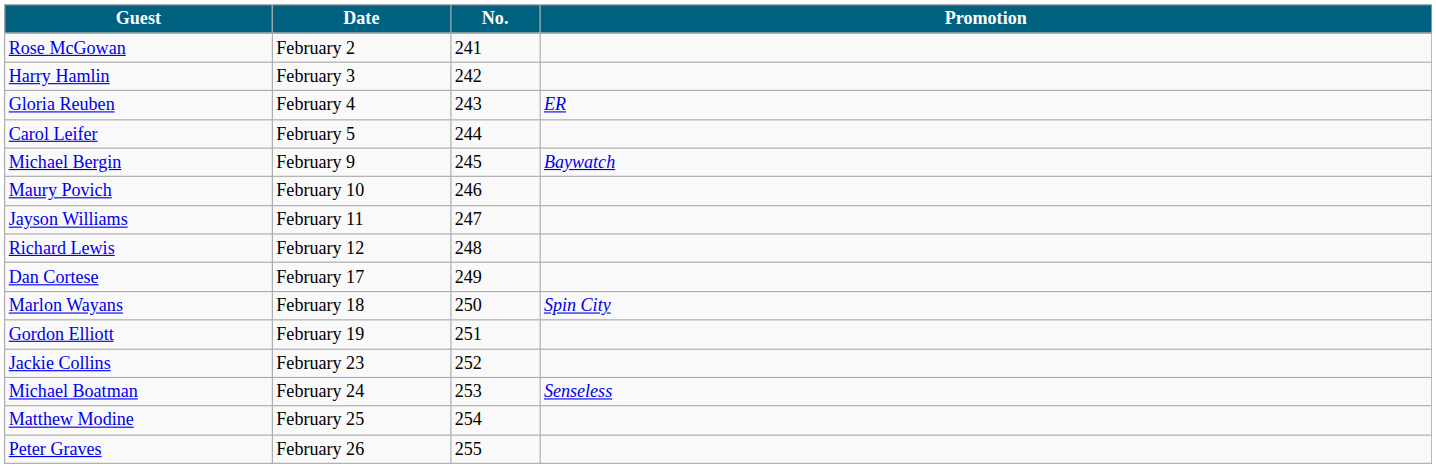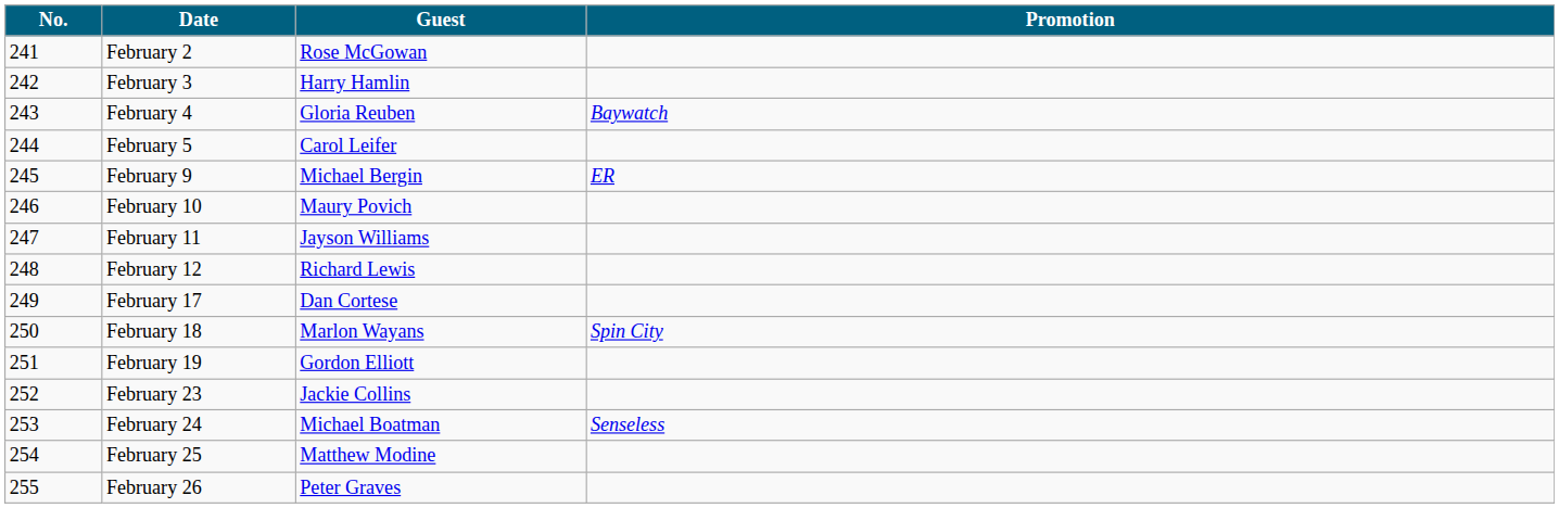 <table class="wikitable" width="100%">
 <tr>
+<th width="5%" style="background:#006080; color:#FFFFFF"><abbr>No.</abbr></th>
+<th width="10%" style="background:#006080; color:#FFFFFF">Date</th>
 <th width="15%" style="background:#006080; color:#FFFFFF">Guest</th>
-<th width="10%" style="background:#006080; color:#FFFFFF">Date</th>
-<th width="5%" style="background:#006080; color:#FFFFFF"><abbr>No.</abbr></th>
 <th width="50%" style="background:#006080; color:#FFFFFF">Promotion</th>
 </tr>
 <tr>
+<td>241</td>
+<td>February 2</td>
 <td><a href='#'>Rose McGowan</a></td>
-<td>February 2</td>
-<td>241</td>
 <td></td>
 </tr>
 <tr>
+<td>242</td>
+<td>February 3</td>
 <td><a href='#'>Harry Hamlin</a></td>
-<td>February 3</td>
-<td>242</td>
 <td></td>
 </tr>
 <tr>
+<td>243</td>
+<td>February 4</td>
 <td><a href='#'>Gloria Reuben</a></td>
-<td>February 4</td>
-<td>243</td>
+<td><em><a href='#'>Baywatch</a></em></td>
+</tr>
+<tr>
+<td>244</td>
+<td>February 5</td>
+<td><a href='#'>Carol Leifer</a></td>
+<td></td>
+</tr>
+<tr>
+<td>245</td>
+<td>February 9</td>
+<td><a href='#'>Michael Bergin</a></td>
 <td><em><a href='#'>ER</a></em></td>
 </tr>
 <tr>
-<td><a href='#'>Carol Leifer</a></td>
-<td>February 5</td>
-<td>244</td>
+<td>246</td>
+<td>February 10</td>
+<td><a href='#'>Maury Povich</a></td>
 <td></td>
 </tr>
 <tr>
-<td><a href='#'>Michael Bergin</a></td>
-<td>February 9</td>
-<td>245</td>
-<td><em><a href='#'>Baywatch</a></em></td>
-</tr>
-<tr>
-<td><a href='#'>Maury Povich</a></td>
-<td>February 10</td>
-<td>246</td>
+<td>247</td>
+<td>February 11</td>
+<td><a href='#'>Jayson Williams</a></td>
 <td></td>
 </tr>
 <tr>
-<td><a href='#'>Jayson Williams</a></td>
-<td>February 11</td>
-<td>247</td>
+<td>248</td>
+<td>February 12</td>
+<td><a href='#'>Richard Lewis</a></td>
 <td></td>
 </tr>
 <tr>
-<td><a href='#'>Richard Lewis</a></td>
-<td>February 12</td>
-<td>248</td>
+<td>249</td>
+<td>February 17</td>
+<td><a href='#'>Dan Cortese</a></td>
 <td></td>
 </tr>
 <tr>
-<td><a href='#'>Dan Cortese</a></td>
-<td>February 17</td>
-<td>249</td>
+<td>250</td>
+<td>February 18</td>
+<td><a href='#'>Marlon Wayans</a></td>
+<td><em><a href='#'>Spin City</a></em></td>
+</tr>
+<tr>
+<td>251</td>
+<td>February 19</td>
+<td><a href='#'>Gordon Elliott</a></td>
 <td></td>
 </tr>
 <tr>
-<td><a href='#'>Marlon Wayans</a></td>
-<td>February 18</td>
-<td>250</td>
-<td><em><a href='#'>Spin City</a></em></td>
-</tr>
-<tr>
-<td><a href='#'>Gordon Elliott</a></td>
-<td>February 19</td>
-<td>251</td>
+<td>252</td>
+<td>February 23</td>
+<td><a href='#'>Jackie Collins</a></td>
 <td></td>
 </tr>
 <tr>
-<td><a href='#'>Jackie Collins</a></td>
-<td>February 23</td>
-<td>252</td>
+<td>253</td>
+<td>February 24</td>
+<td><a href='#'>Michael Boatman</a></td>
+<td><em><a href='#'>Senseless</a></em></td>
+</tr>
+<tr>
+<td>254</td>
+<td>February 25</td>
+<td><a href='#'>Matthew Modine</a></td>
 <td></td>
 </tr>
 <tr>
-<td><a href='#'>Michael Boatman</a></td>
-<td>February 24</td>
-<td>253</td>
-<td><em><a href='#'>Senseless</a></em></td>
-</tr>
-<tr>
-<td><a href='#'>Matthew Modine</a></td>
-<td>February 25</td>
-<td>254</td>
-<td></td>
-</tr>
-<tr>
+<td>255</td>
+<td>February 26</td>
 <td><a href='#'>Peter Graves</a></td>
-<td>February 26</td>
-<td>255</td>
 <td></td>
 </tr>
 </table>
